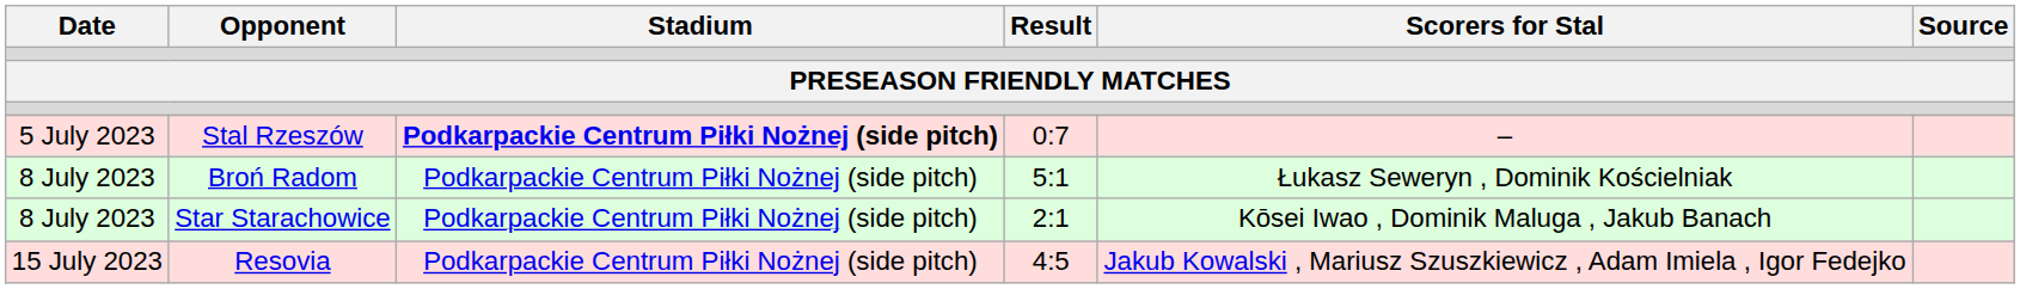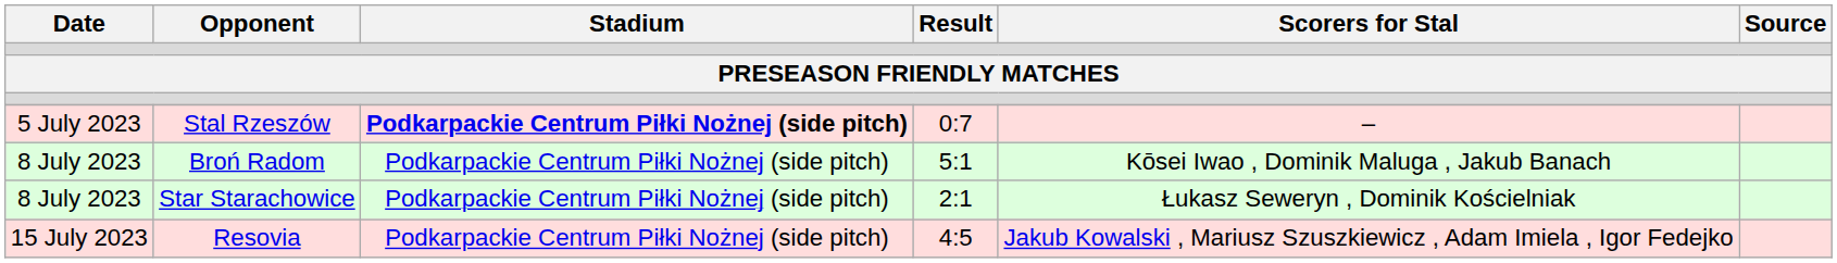 <table class="wikitable" style="text-align:center">
 <tr>
 <th>Date</th>
 <th>Opponent</th>
 <th>Stadium</th>
 <th>Result</th>
 <th>Scorers for Stal</th>
 <th>Source</th>
 </tr>
 <tr>
 <td colspan="7" style="background-color:#DADADA"></td>
 </tr>
 <tr>
 <th colspan="7" style="text-align:center">PRESEASON FRIENDLY MATCHES</th>
 </tr>
 <tr>
 <td colspan="7" style="background-color:#DADADA"></td>
 </tr>
 <tr>
 </tr>
 <tr>
 </tr>
 <tr bgcolor="#ffdddd">
 <td>5 July 2023</td>
 <td><a href='#'>Stal Rzeszów</a></td>
 <td><strong><a href='#'>Podkarpackie Centrum Piłki Nożnej</a> (side pitch)</strong></td>
 <td>0:7</td>
 <td>–</td>
 <td></td>
 </tr>
 <tr bgcolor="#ddffdd">
 <td>8 July 2023</td>
 <td><a href='#'>Broń Radom</a></td>
 <td><a href='#'>Podkarpackie Centrum Piłki Nożnej</a> (side pitch)</td>
 <td>5:1</td>
-<td>Łukasz Seweryn , Dominik Kościelniak </td>
+<td>Kōsei Iwao , Dominik Maluga , Jakub Banach </td>
 <td></td>
 </tr>
 <tr bgcolor="#ddffdd">
 <td>8 July 2023</td>
 <td><a href='#'>Star Starachowice</a></td>
 <td><a href='#'>Podkarpackie Centrum Piłki Nożnej</a> (side pitch)</td>
 <td>2:1</td>
-<td>Kōsei Iwao , Dominik Maluga , Jakub Banach </td>
+<td>Łukasz Seweryn , Dominik Kościelniak </td>
 <td></td>
 </tr>
 <tr bgcolor="#ffdddd">
 <td>15 July 2023</td>
 <td><a href='#'>Resovia</a></td>
 <td><a href='#'>Podkarpackie Centrum Piłki Nożnej</a> (side pitch)</td>
 <td>4:5</td>
 <td><a href='#'>Jakub Kowalski</a> , Mariusz Szuszkiewicz , Adam Imiela , Igor Fedejko </td>
 <td></td>
 </tr>
 </table>
